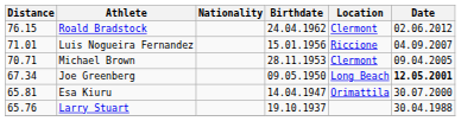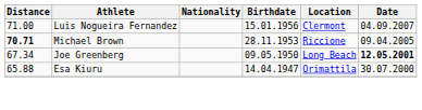 <table class="wikitable">
 <tr>
 <th>Distance</th>
 <th>Athlete</th>
 <th>Nationality</th>
 <th>Birthdate</th>
 <th>Location</th>
 <th>Date</th>
 </tr>
 <tr>
-<td>76.15</td>
-<td><a href='#'>Roald Bradstock</a></td>
-<td></td>
-<td>24.04.1962</td>
-<td><a href='#'>Clermont</a></td>
-<td>02.06.2012</td>
-</tr>
-<tr>
-<td>71.01</td>
+<td>71.00</td>
 <td>Luis Nogueira Fernandez</td>
 <td></td>
 <td>15.01.1956</td>
-<td><a href='#'>Riccione</a></td>
+<td><a href='#'>Clermont</a></td>
 <td>04.09.2007</td>
 </tr>
 <tr>
-<td>70.71</td>
+<td><strong>70.71</strong></td>
 <td>Michael Brown</td>
 <td></td>
 <td>28.11.1953</td>
-<td><a href='#'>Clermont</a></td>
+<td><a href='#'>Riccione</a></td>
 <td>09.04.2005</td>
 </tr>
 <tr>
 <td>67.34</td>
 <td>Joe Greenberg</td>
 <td></td>
 <td>09.05.1950</td>
 <td><a href='#'>Long Beach</a></td>
 <td><strong>12.05.2001</strong></td>
 </tr>
 <tr>
-<td>65.81</td>
+<td>65.88</td>
 <td>Esa Kiuru</td>
 <td></td>
 <td>14.04.1947</td>
 <td><a href='#'>Orimattila</a></td>
 <td>30.07.2000</td>
 </tr>
 <tr>
-<td>65.76</td>
-<td><a href='#'>Larry Stuart</a></td>
-<td></td>
-<td>19.10.1937</td>
-<td></td>
-<td>30.04.1988</td>
-</tr>
-<tr>
 </tr>
 </table>
